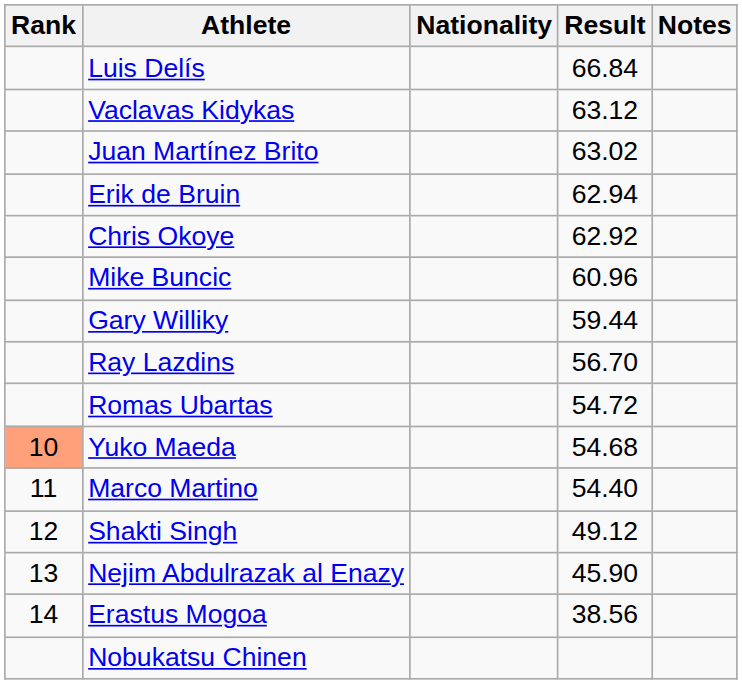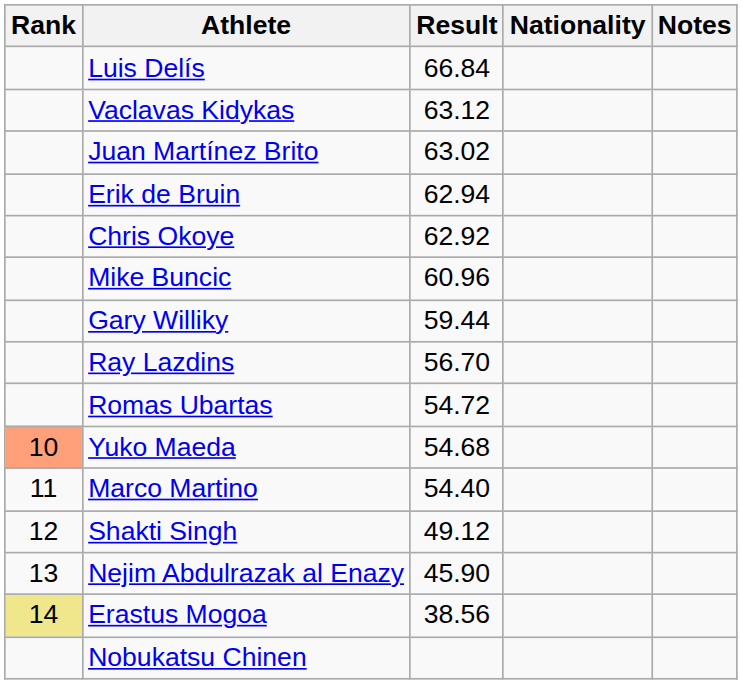 <table class="wikitable sortable" style="text-align:center">
 <tr>
 <th>Rank</th>
 <th>Athlete</th>
+<th>Result</th>
 <th>Nationality</th>
-<th>Result</th>
 <th>Notes</th>
 </tr>
 <tr>
 <td></td>
 <td align=left><a href='#'>Luis Delís</a></td>
+<td>66.84</td>
 <td align=left></td>
-<td>66.84</td>
 <td></td>
 </tr>
 <tr>
 <td></td>
 <td align=left><a href='#'>Vaclavas Kidykas</a></td>
+<td>63.12</td>
 <td align=left></td>
-<td>63.12</td>
 <td></td>
 </tr>
 <tr>
 <td></td>
 <td align=left><a href='#'>Juan Martínez Brito</a></td>
+<td>63.02</td>
 <td align=left></td>
-<td>63.02</td>
 <td></td>
 </tr>
 <tr>
 <td></td>
 <td align=left><a href='#'>Erik de Bruin</a></td>
+<td>62.94</td>
 <td align=left></td>
-<td>62.94</td>
 <td></td>
 </tr>
 <tr>
 <td></td>
 <td align=left><a href='#'>Chris Okoye</a></td>
+<td>62.92</td>
 <td align=left></td>
-<td>62.92</td>
 <td></td>
 </tr>
 <tr>
 <td></td>
 <td align=left><a href='#'>Mike Buncic</a></td>
+<td>60.96</td>
 <td align=left></td>
-<td>60.96</td>
 <td></td>
 </tr>
 <tr>
 <td></td>
 <td align=left><a href='#'>Gary Williky</a></td>
+<td>59.44</td>
 <td align=left></td>
-<td>59.44</td>
 <td></td>
 </tr>
 <tr>
 <td></td>
 <td align=left><a href='#'>Ray Lazdins</a></td>
+<td>56.70</td>
 <td align=left></td>
-<td>56.70</td>
 <td></td>
 </tr>
 <tr>
 <td></td>
 <td align=left><a href='#'>Romas Ubartas</a></td>
+<td>54.72</td>
 <td align=left></td>
-<td>54.72</td>
 <td></td>
 </tr>
 <tr>
 <td style="background: lightsalmon;">10</td>
 <td align=left><a href='#'>Yuko Maeda</a></td>
+<td>54.68</td>
 <td align=left></td>
-<td>54.68</td>
 <td></td>
 </tr>
 <tr>
 <td>11</td>
 <td align=left><a href='#'>Marco Martino</a></td>
+<td>54.40</td>
 <td align=left></td>
-<td>54.40</td>
 <td></td>
 </tr>
 <tr>
 <td>12</td>
 <td align=left><a href='#'>Shakti Singh</a></td>
+<td>49.12</td>
 <td align=left></td>
-<td>49.12</td>
 <td></td>
 </tr>
 <tr>
 <td>13</td>
 <td align=left><a href='#'>Nejim Abdulrazak al Enazy</a></td>
+<td>45.90</td>
 <td align=left></td>
-<td>45.90</td>
 <td></td>
 </tr>
 <tr>
-<td>14</td>
+<td style="background: khaki;">14</td>
 <td align=left><a href='#'>Erastus Mogoa</a></td>
+<td>38.56</td>
 <td align=left></td>
-<td>38.56</td>
 <td></td>
 </tr>
 <tr>
 <td></td>
 <td align=left><a href='#'>Nobukatsu Chinen</a></td>
+<td></td>
 <td align=left></td>
-<td></td>
 <td></td>
 </tr>
 </table>
